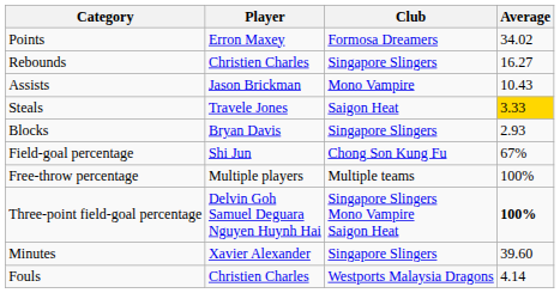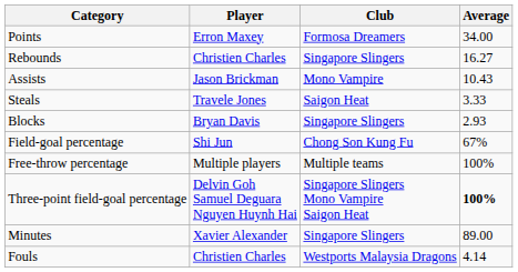 <table class=wikitable>
 <tr>
 <th>Category</th>
 <th>Player</th>
 <th>Club</th>
 <th>Average</th>
 </tr>
 <tr>
 <td>Points</td>
 <td> <a href='#'>Erron Maxey</a></td>
 <td> <a href='#'>Formosa Dreamers</a></td>
-<td>34.02</td>
+<td>34.00</td>
 </tr>
 <tr>
 <td>Rebounds</td>
 <td> <a href='#'>Christien Charles</a></td>
 <td> <a href='#'>Singapore Slingers</a></td>
 <td>16.27</td>
 </tr>
 <tr>
 <td>Assists</td>
 <td> <a href='#'>Jason Brickman</a></td>
 <td> <a href='#'>Mono Vampire</a></td>
 <td>10.43</td>
 </tr>
 <tr>
 <td>Steals</td>
 <td> <a href='#'>Travele Jones</a></td>
 <td> <a href='#'>Saigon Heat</a></td>
-<td style="background: gold;">3.33</td>
+<td>3.33</td>
 </tr>
 <tr>
 <td>Blocks</td>
 <td> <a href='#'>Bryan Davis</a></td>
 <td> <a href='#'>Singapore Slingers</a></td>
 <td>2.93</td>
 </tr>
 <tr>
 <td>Field-goal percentage</td>
 <td> <a href='#'>Shi Jun</a></td>
 <td> <a href='#'>Chong Son Kung Fu</a></td>
 <td>67%</td>
 </tr>
 <tr>
 <td>Free-throw percentage</td>
 <td>Multiple players</td>
 <td>Multiple teams</td>
 <td>100%</td>
 </tr>
 <tr>
 <td>Three-point field-goal percentage</td>
 <td> <a href='#'>Delvin Goh</a><br>  <a href='#'>Samuel Deguara</a><br> <a href='#'>Nguyen Huynh Hai</a></td>
 <td> <a href='#'>Singapore Slingers</a><br> <a href='#'>Mono Vampire</a><br> <a href='#'>Saigon Heat</a></td>
 <td><strong>100%</strong></td>
 </tr>
 <tr>
 <td>Minutes</td>
 <td> <a href='#'>Xavier Alexander</a></td>
 <td> <a href='#'>Singapore Slingers</a></td>
-<td>39.60</td>
+<td>89.00</td>
 </tr>
 <tr>
 <td>Fouls</td>
 <td> <a href='#'>Christien Charles</a></td>
 <td> <a href='#'>Westports Malaysia Dragons</a></td>
 <td>4.14</td>
 </tr>
 </table>
